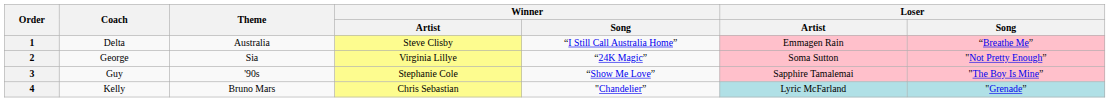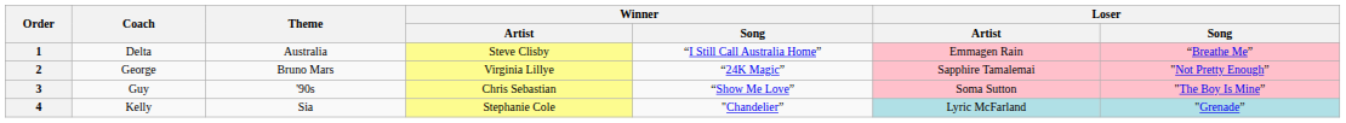 <table class="wikitable" style="text-align: center; width: 91%;">
 <tr>
 <th rowspan="2" style="width:5%;">Order</th>
 <th rowspan="2" style="width:10%;">Coach</th>
 <th rowspan="2" style="width:15%;">Theme</th>
 <th colspan="2" style="width:35%;">Winner</th>
 <th colspan="2" style="width:35%;">Loser</th>
 </tr>
 <tr>
 <th style="width:17%;">Artist</th>
 <th style="width:18%;">Song</th>
 <th style="width:17%;">Artist</th>
 <th style="width:18%;">Song</th>
 </tr>
 <tr>
 <th>1</th>
 <td>Delta</td>
 <td>Australia</td>
 <td bgcolor="#fdfc8f">Steve Clisby</td>
 <td>“<a href='#'>I Still Call Australia Home</a>”</td>
 <td style="background:pink">Emmagen Rain</td>
 <td style="background:pink">“<a href='#'>Breathe Me</a>”</td>
 </tr>
 <tr>
 <th>2</th>
 <td>George</td>
-<td>Sia</td>
+<td>Bruno Mars</td>
 <td bgcolor="#fdfc8f">Virginia Lillye</td>
 <td>“<a href='#'>24K Magic</a>”</td>
-<td style="background:pink">Soma Sutton</td>
+<td style="background:pink">Sapphire Tamalemai</td>
 <td style="background:pink">"<a href='#'>Not Pretty Enough</a>”</td>
 </tr>
 <tr>
 <th>3</th>
 <td>Guy</td>
 <td>'90s</td>
-<td bgcolor="#fdfc8f">Stephanie Cole</td>
+<td bgcolor="#fdfc8f">Chris Sebastian</td>
 <td>“<a href='#'>Show Me Love</a>”</td>
-<td style="background:pink">Sapphire Tamalemai</td>
+<td style="background:pink">Soma Sutton</td>
 <td style="background:pink">"<a href='#'>The Boy Is Mine</a>”</td>
 </tr>
 <tr>
 <th>4</th>
 <td>Kelly</td>
-<td>Bruno Mars</td>
-<td bgcolor="#fdfc8f">Chris Sebastian</td>
+<td>Sia</td>
+<td bgcolor="#fdfc8f">Stephanie Cole</td>
 <td>"<a href='#'>Chandelier</a>”</td>
 <td bgcolor="#b0e0e6">Lyric McFarland</td>
 <td bgcolor="#b0e0e6">"<a href='#'>Grenade</a>”</td>
 </tr>
 </table>
